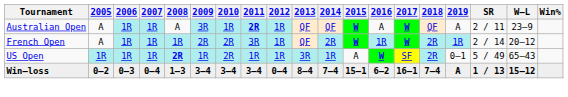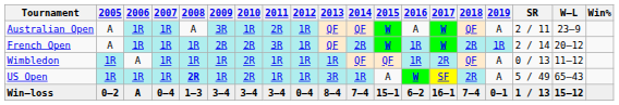 <table class="wikitable nowrap" style="text-align:center;font-size:97%;">
 <tr>
 <th>Tournament</th>
 <th><a href='#'>2005</a></th>
 <th><a href='#'>2006</a></th>
 <th><a href='#'>2007</a></th>
 <th><a href='#'>2008</a></th>
 <th><a href='#'>2009</a></th>
 <th><a href='#'>2010</a></th>
 <th><a href='#'>2011</a></th>
 <th><a href='#'>2012</a></th>
 <th><a href='#'>2013</a></th>
 <th><a href='#'>2014</a></th>
 <th><a href='#'>2015</a></th>
 <th><a href='#'>2016</a></th>
 <th><a href='#'>2017</a></th>
 <th><a href='#'>2018</a></th>
 <th><a href='#'>2019</a></th>
 <th>SR</th>
 <th>W–L</th>
 <th>Win%</th>
 </tr>
 <tr>
 <td align="left"><a href='#'>Australian Open</a></td>
 <td>A</td>
 <td bgcolor="afeeee"><a href='#'>1R</a></td>
 <td bgcolor="afeeee"><a href='#'>1R</a></td>
 <td>A</td>
 <td bgcolor="afeeee"><a href='#'>3R</a></td>
 <td bgcolor="afeeee"><a href='#'>1R</a></td>
-<td bgcolor="afeeee"><strong><a href='#'>2R</a></strong></td>
+<td bgcolor="afeeee"><a href='#'>2R</a></td>
 <td bgcolor="afeeee"><a href='#'>1R</a></td>
 <td bgcolor="ffebcd"><a href='#'>QF</a></td>
 <td bgcolor="ffebcd"><a href='#'>QF</a></td>
 <td bgcolor="lime"><strong><a href='#'>W</a></strong></td>
 <td>A</td>
 <td bgcolor="lime"><strong><a href='#'>W</a></strong></td>
 <td bgcolor="ffebcd"><a href='#'>QF</a></td>
 <td>A</td>
 <td>2 / 11</td>
 <td>23–9</td>
 <td></td>
 </tr>
 <tr>
 <td align="left"><a href='#'>French Open</a></td>
 <td>A</td>
 <td bgcolor="afeeee"><a href='#'>1R</a></td>
 <td bgcolor="afeeee"><a href='#'>1R</a></td>
 <td bgcolor="afeeee"><a href='#'>1R</a></td>
 <td bgcolor="afeeee"><a href='#'>2R</a></td>
 <td bgcolor="afeeee"><a href='#'>2R</a></td>
 <td bgcolor="afeeee"><a href='#'>3R</a></td>
 <td bgcolor="afeeee"><a href='#'>1R</a></td>
 <td bgcolor="ffebcd"><a href='#'>QF</a></td>
 <td bgcolor="afeeee"><a href='#'>2R</a></td>
 <td bgcolor="lime"><strong><a href='#'>W</a></strong></td>
 <td bgcolor="afeeee"><a href='#'>1R</a></td>
 <td bgcolor="lime"><strong><a href='#'>W</a></strong></td>
 <td bgcolor="afeeee"><a href='#'>2R</a></td>
 <td bgcolor="afeeee"><a href='#'>1R</a></td>
 <td>2 / 14</td>
 <td>20–12</td>
 <td></td>
 </tr>
 <tr>
+<td align="left"><a href='#'>Wimbledon</a></td>
+<td bgcolor="afeeee"><a href='#'>1R</a></td>
+<td>A</td>
+<td bgcolor="afeeee"><a href='#'>1R</a></td>
+<td bgcolor="afeeee"><a href='#'>1R</a></td>
+<td bgcolor="afeeee"><a href='#'>1R</a></td>
+<td bgcolor="afeeee"><a href='#'>2R</a></td>
+<td bgcolor="afeeee"><a href='#'>1R</a></td>
+<td bgcolor="afeeee"><a href='#'>1R</a></td>
+<td bgcolor="afeeee"><a href='#'>1R</a></td>
+<td bgcolor="ffebcd"><a href='#'>QF</a></td>
+<td bgcolor="ffebcd"><a href='#'>QF</a></td>
+<td bgcolor="afeeee"><a href='#'>1R</a></td>
+<td bgcolor="afeeee"><a href='#'>2R</a></td>
+<td bgcolor="ffebcd"><a href='#'>QF</a></td>
+<td>A</td>
+<td>0 / 13</td>
+<td>11–12</td>
+<td></td>
+</tr>
+<tr>
 <td align="left"><a href='#'>US Open</a></td>
 <td bgcolor="afeeee"><a href='#'>1R</a></td>
 <td bgcolor="afeeee"><a href='#'>1R</a></td>
 <td bgcolor="afeeee"><a href='#'>1R</a></td>
 <td bgcolor="afeeee"><strong><a href='#'>2R</a></strong></td>
 <td bgcolor="afeeee"><a href='#'>1R</a></td>
 <td bgcolor="afeeee"><a href='#'>2R</a></td>
 <td bgcolor="afeeee"><a href='#'>1R</a></td>
 <td bgcolor="afeeee"><a href='#'>1R</a></td>
 <td bgcolor="afeeee"><a href='#'>3R</a></td>
 <td bgcolor="afeeee"><a href='#'>1R</a></td>
 <td>A</td>
 <td bgcolor="lime"><strong><a href='#'>W</a></strong></td>
 <td bgcolor="yellow"><a href='#'>SF</a></td>
 <td bgcolor="afeeee"><a href='#'>2R</a></td>
-<td>0–1</td>
+<td>A</td>
 <td>5 / 49</td>
 <td>65–43</td>
 <td></td>
 </tr>
 <tr style="background:#efefef;font-weight:bold;">
 <td style="text-align:left">Win–loss</td>
 <td>0–2</td>
-<td>0–3</td>
+<td>A</td>
 <td>0–4</td>
 <td>1–3</td>
 <td>3–4</td>
 <td>3–4</td>
 <td>3–4</td>
 <td>0–4</td>
 <td>8–4</td>
 <td>7–4</td>
 <td>15–1</td>
 <td>6–2</td>
 <td>16–1</td>
 <td>7–4</td>
-<td>A</td>
+<td>0–1</td>
 <td>1 / 13</td>
 <td>15–12</td>
 <td></td>
 </tr>
 </table>
